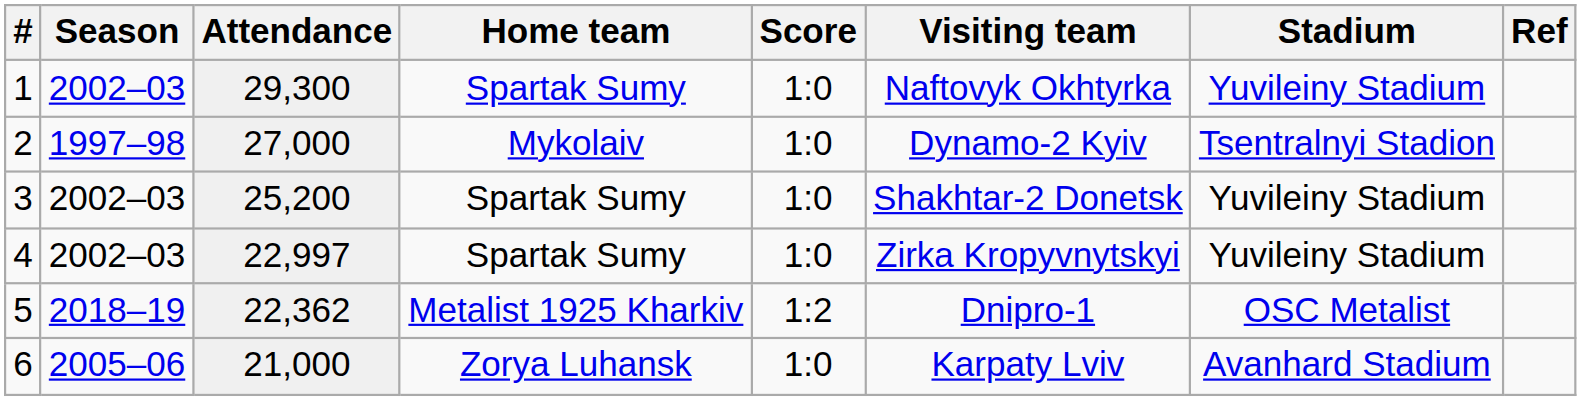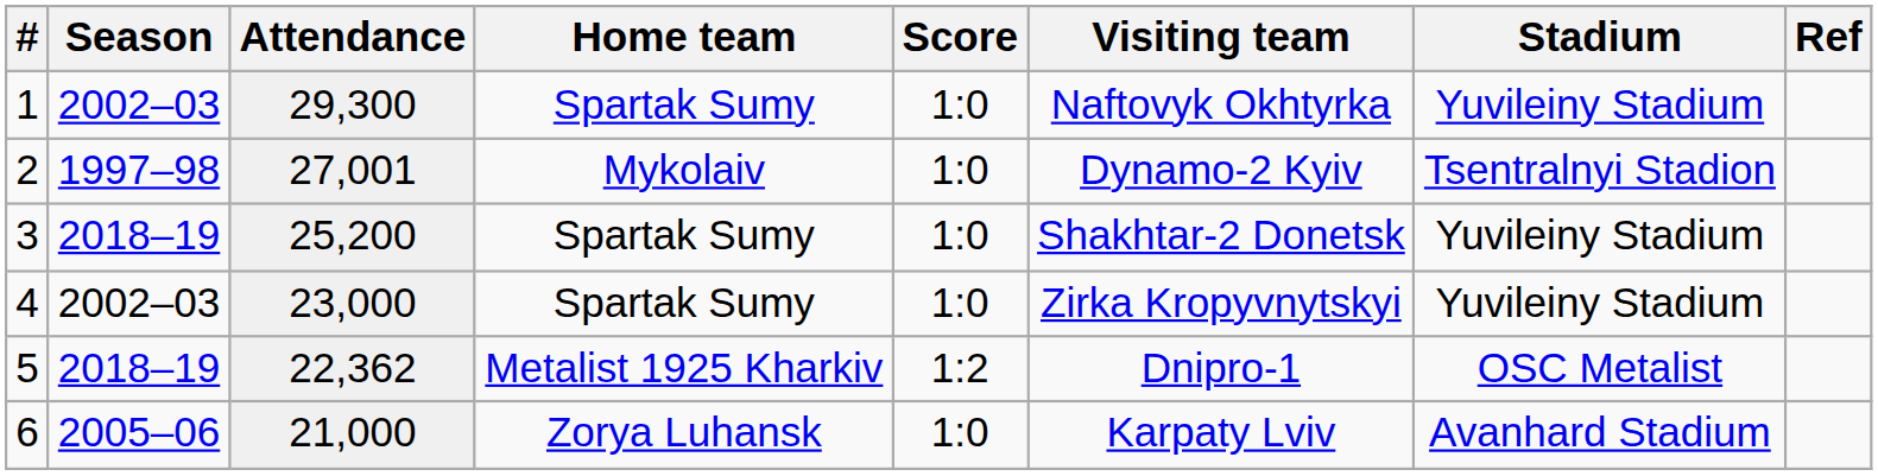 <table class="wikitable" style="text-align:center">
 <tr>
 <th>#</th>
 <th>Season</th>
 <th>Attendance</th>
 <th>Home team</th>
 <th>Score</th>
 <th>Visiting team</th>
 <th>Stadium</th>
 <th>Ref</th>
 </tr>
 <tr>
 <td>1</td>
 <td><a href='#'>2002–03</a></td>
 <td bgcolor=#F0F0F0>29,300</td>
 <td><a href='#'>Spartak Sumy</a></td>
 <td>1:0</td>
 <td><a href='#'>Naftovyk Okhtyrka</a></td>
 <td><a href='#'>Yuvileiny Stadium</a></td>
 <td></td>
 </tr>
 <tr>
 <td>2</td>
 <td><a href='#'>1997–98</a></td>
-<td bgcolor=#F0F0F0>27,000</td>
+<td bgcolor=#F0F0F0>27,001</td>
 <td><a href='#'>Mykolaiv</a></td>
 <td>1:0</td>
 <td><a href='#'>Dynamo-2 Kyiv</a></td>
 <td><a href='#'>Tsentralnyi Stadion</a></td>
 <td></td>
 </tr>
 <tr>
 <td>3</td>
-<td>2002–03</td>
+<td><a href='#'>2018–19</a></td>
 <td bgcolor=#F0F0F0>25,200</td>
 <td>Spartak Sumy</td>
 <td>1:0</td>
 <td><a href='#'>Shakhtar-2 Donetsk</a></td>
 <td>Yuvileiny Stadium</td>
 <td></td>
 </tr>
 <tr>
 <td>4</td>
 <td>2002–03</td>
-<td bgcolor=#F0F0F0>22,997</td>
+<td bgcolor=#F0F0F0>23,000</td>
 <td>Spartak Sumy</td>
 <td>1:0</td>
 <td><a href='#'>Zirka Kropyvnytskyi</a></td>
 <td>Yuvileiny Stadium</td>
 <td></td>
 </tr>
 <tr>
 <td>5</td>
 <td><a href='#'>2018–19</a></td>
 <td bgcolor=#F0F0F0>22,362</td>
 <td><a href='#'>Metalist 1925 Kharkiv</a></td>
 <td>1:2</td>
 <td><a href='#'>Dnipro-1</a></td>
 <td><a href='#'>OSC Metalist</a></td>
 <td></td>
 </tr>
 <tr>
 <td>6</td>
 <td><a href='#'>2005–06</a></td>
 <td bgcolor=#F0F0F0>21,000</td>
 <td><a href='#'>Zorya Luhansk</a></td>
 <td>1:0</td>
 <td><a href='#'>Karpaty Lviv</a></td>
 <td><a href='#'>Avanhard Stadium</a></td>
 <td></td>
 </tr>
 </table>
